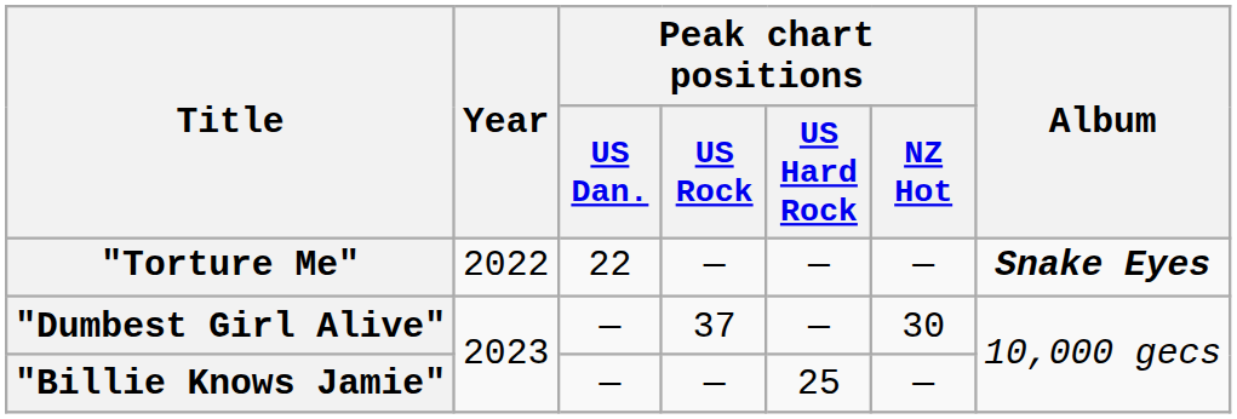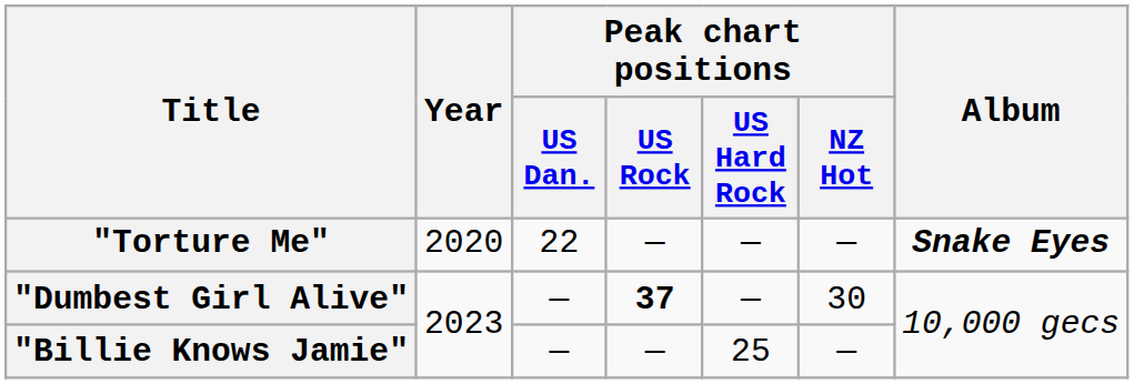 <table class="wikitable plainrowheaders" style="text-align:center">
 <tr>
 <th rowspan="2">Title</th>
 <th rowspan="2">Year</th>
 <th colspan="4">Peak chart positions</th>
 <th rowspan="2">Album</th>
 </tr>
 <tr>
 <th scope="col" style="width:2.75em;font-size:90%;"><a href='#'>US<br>Dan.</a><br></th>
 <th scope="col" style="width:2.75em;font-size:90%;"><a href='#'>US<br>Rock</a><br></th>
 <th scope="col" style="width:2.75em;font-size:90%;"><a href='#'>US<br>Hard<br>Rock</a><br></th>
 <th scope="col" style="width:2.75em;font-size:90%;"><a href='#'>NZ<br>Hot</a><br></th>
 </tr>
 <tr>
 <th scope="row">"Torture Me"<br></th>
-<td>2022</td>
+<td>2020</td>
 <td>22</td>
 <td>—</td>
 <td>—</td>
 <td>—</td>
 <td><strong><em>Snake Eyes</em></strong></td>
 </tr>
 <tr>
 <th scope="row">"Dumbest Girl Alive"</th>
 <td rowspan="2">2023</td>
 <td>—</td>
-<td>37</td>
+<td><strong>37</strong></td>
 <td>—</td>
 <td>30</td>
 <td rowspan="2"><em>10,000 gecs</em></td>
 </tr>
 <tr>
 <th scope="row">"Billie Knows Jamie"</th>
 <td>—</td>
 <td>—</td>
 <td>25</td>
 <td>—</td>
 </tr>
 </table>
